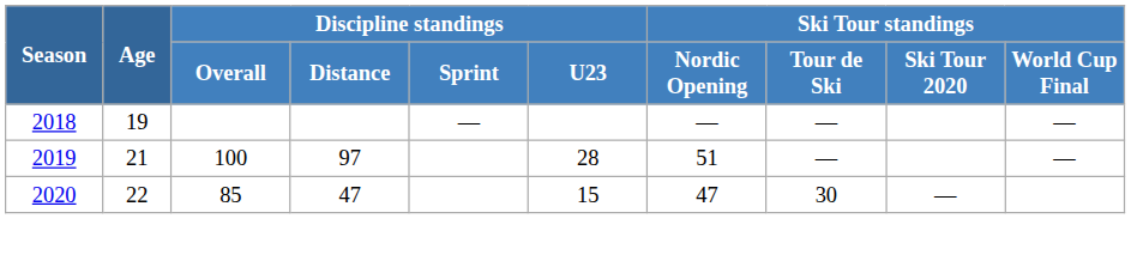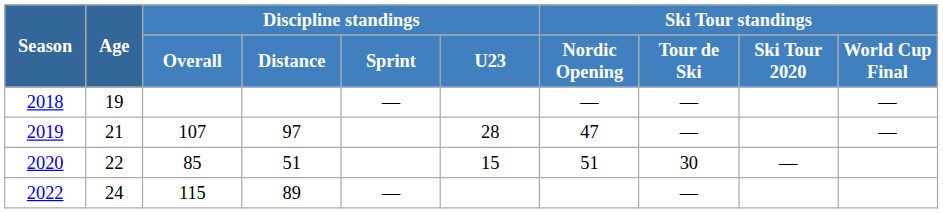 <table class="wikitable" style="font-size:95%; text-align:center; border:grey solid 1px; border-collapse:collapse; background:#ffffff;">
 <tr>
 <th style="background-color:#369; color:white; width:60px;" rowspan="2"> Season </th>
 <th style="background-color:#369; color:white; width:40px;" rowspan="2"> Age </th>
 <th style="background-color:#4180be; color:white;" colspan="4">Discipline standings</th>
 <th style="background-color:#4180be; color:white;" colspan="4">Ski Tour standings</th>
 </tr>
 <tr>
 <th style="background-color:#4180be; color:white; width:75px;">Overall</th>
 <th style="background-color:#4180be; color:white; width:75px;">Distance</th>
 <th style="background-color:#4180be; color:white; width:75px;">Sprint</th>
 <th style="background-color:#4180be; color:white; width:75px;">U23</th>
 <th style="background-color:#4180be; color:white; width:75px;">Nordic<br>Opening</th>
 <th style="background-color:#4180be; color:white; width:75px;">Tour de<br>Ski</th>
 <th style="background-color:#4180be; color:white; width:75px;">Ski Tour<br>2020</th>
 <th style="background-color:#4180be; color:white; width:75px;">World Cup<br>Final</th>
 </tr>
 <tr>
 <td><a href='#'>2018</a></td>
 <td>19</td>
 <td></td>
 <td></td>
 <td>—</td>
 <td></td>
 <td>—</td>
 <td>—</td>
 <td></td>
 <td>—</td>
 </tr>
 <tr>
 <td><a href='#'>2019</a></td>
 <td>21</td>
-<td>100</td>
+<td>107</td>
 <td>97</td>
 <td></td>
 <td>28</td>
-<td>51</td>
+<td>47</td>
 <td>—</td>
 <td></td>
 <td>—</td>
 </tr>
 <tr>
 <td><a href='#'>2020</a></td>
 <td>22</td>
 <td>85</td>
-<td>47</td>
+<td>51</td>
 <td></td>
 <td>15</td>
-<td>47</td>
+<td>51</td>
 <td>30</td>
 <td>—</td>
 <td></td>
 </tr>
+<tr>
+<td><a href='#'>2022</a></td>
+<td>24</td>
+<td>115</td>
+<td>89</td>
+<td>—</td>
+<td></td>
+<td></td>
+<td>—</td>
+<td></td>
+<td></td>
+</tr>
 </table>
